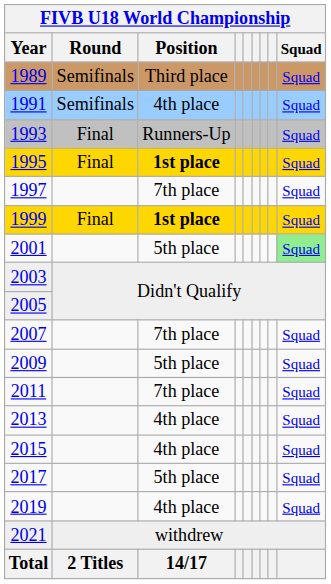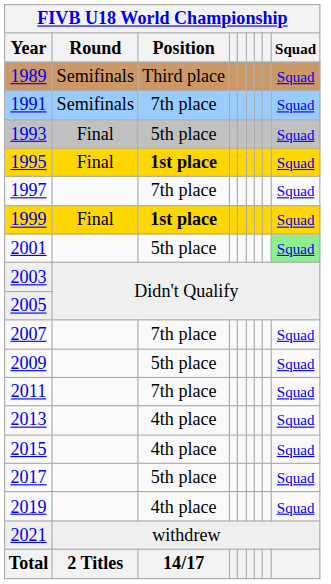 <table class="wikitable" style="text-align: center;">
 <tr>
 <th colspan=9><a href='#'>FIVB U18 World Championship</a></th>
 </tr>
 <tr>
 <th>Year</th>
 <th>Round</th>
 <th>Position</th>
 <th></th>
 <th></th>
 <th></th>
 <th></th>
 <th></th>
 <th><small>Squad</small></th>
 </tr>
 <tr bgcolor=cc9966>
 <td> <a href='#'>1989</a></td>
 <td>Semifinals</td>
 <td>Third place</td>
 <td></td>
 <td></td>
 <td></td>
 <td></td>
 <td></td>
 <td><small> <a href='#'>Squad</a></small></td>
 </tr>
 <tr bgcolor=9acdff>
 <td> <a href='#'>1991</a></td>
 <td>Semifinals</td>
-<td>4th place</td>
+<td>7th place</td>
 <td></td>
 <td></td>
 <td></td>
 <td></td>
 <td></td>
 <td><small> <a href='#'>Squad</a></small></td>
 </tr>
 <tr bgcolor=silver>
 <td> <a href='#'>1993</a></td>
 <td>Final</td>
-<td>Runners-Up</td>
+<td>5th place</td>
 <td></td>
 <td></td>
 <td></td>
 <td></td>
 <td></td>
 <td><small> <a href='#'>Squad</a></small></td>
 </tr>
 <tr bgcolor=gold>
 <td> <a href='#'>1995</a></td>
 <td>Final</td>
 <td><strong>1st place</strong></td>
 <td></td>
 <td></td>
 <td></td>
 <td></td>
 <td></td>
 <td><small> <a href='#'>Squad</a></small></td>
 </tr>
 <tr>
 <td> <a href='#'>1997</a></td>
 <td></td>
 <td>7th place</td>
 <td></td>
 <td></td>
 <td></td>
 <td></td>
 <td></td>
 <td><small><a href='#'>Squad</a></small></td>
 </tr>
 <tr bgcolor=gold>
 <td> <a href='#'>1999</a></td>
 <td>Final</td>
 <td><strong>1st place</strong></td>
 <td></td>
 <td></td>
 <td></td>
 <td></td>
 <td></td>
 <td><small><a href='#'>Squad</a></small></td>
 </tr>
 <tr>
 <td> <a href='#'>2001</a></td>
 <td></td>
 <td>5th place</td>
 <td></td>
 <td></td>
 <td></td>
 <td></td>
 <td></td>
 <td style="background: lightgreen;"><small> <a href='#'>Squad</a></small></td>
 </tr>
 <tr bgcolor="efefef">
 <td> <a href='#'>2003</a></td>
 <td colspan=9 rowspan=2>Didn't Qualify</td>
 </tr>
 <tr bgcolor="efefef">
 <td> <a href='#'>2005</a></td>
 </tr>
 <tr>
 <td> <a href='#'>2007</a></td>
 <td></td>
 <td>7th place</td>
 <td></td>
 <td></td>
 <td></td>
 <td></td>
 <td></td>
 <td><small> <a href='#'>Squad</a></small></td>
 </tr>
 <tr>
 <td> <a href='#'>2009</a></td>
 <td></td>
 <td>5th place</td>
 <td></td>
 <td></td>
 <td></td>
 <td></td>
 <td></td>
 <td><small><a href='#'>Squad</a></small></td>
 </tr>
 <tr>
 <td> <a href='#'>2011</a></td>
 <td></td>
 <td>7th place</td>
 <td></td>
 <td></td>
 <td></td>
 <td></td>
 <td></td>
 <td><small><a href='#'>Squad</a></small></td>
 </tr>
 <tr>
 <td> <a href='#'>2013</a></td>
 <td></td>
 <td>4th place</td>
 <td></td>
 <td></td>
 <td></td>
 <td></td>
 <td></td>
 <td><small> <a href='#'>Squad</a></small></td>
 </tr>
 <tr>
 <td> <a href='#'>2015</a></td>
 <td></td>
 <td>4th place</td>
 <td></td>
 <td></td>
 <td></td>
 <td></td>
 <td></td>
 <td><small><a href='#'>Squad</a></small></td>
 </tr>
 <tr>
 <td> <a href='#'>2017</a></td>
 <td></td>
 <td>5th place</td>
 <td></td>
 <td></td>
 <td></td>
 <td></td>
 <td></td>
 <td><small><a href='#'>Squad</a></small></td>
 </tr>
 <tr>
 <td> <a href='#'>2019</a></td>
 <td></td>
 <td>4th place</td>
 <td></td>
 <td></td>
 <td></td>
 <td></td>
 <td></td>
 <td><small><a href='#'>Squad</a></small></td>
 </tr>
 <tr bgcolor="efefef">
 <td> <a href='#'>2021</a></td>
 <td colspan="9">withdrew</td>
 </tr>
 <tr>
 <th>Total</th>
 <th>2 Titles</th>
 <th>14/17</th>
 <th></th>
 <th></th>
 <th></th>
 <th></th>
 <th></th>
 <th></th>
 </tr>
 </table>
